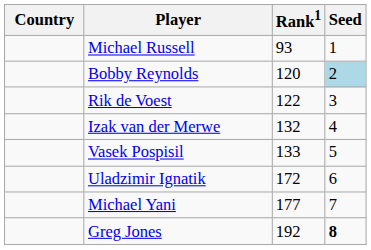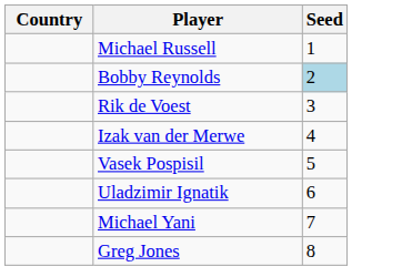 <table class="sortable wikitable">
 <tr>
 <th width="70">Country</th>
 <th width="175">Player</th>
-<th>Rank<sup>1</sup></th>
 <th>Seed</th>
 </tr>
 <tr>
 <td></td>
 <td><a href='#'>Michael Russell</a></td>
-<td>93</td>
 <td>1</td>
 </tr>
 <tr>
 <td></td>
 <td><a href='#'>Bobby Reynolds</a></td>
-<td>120</td>
 <td style="background: lightblue;">2</td>
 </tr>
 <tr>
 <td></td>
 <td><a href='#'>Rik de Voest</a></td>
-<td>122</td>
 <td>3</td>
 </tr>
 <tr>
 <td></td>
 <td><a href='#'>Izak van der Merwe</a></td>
-<td>132</td>
 <td>4</td>
 </tr>
 <tr>
 <td></td>
 <td><a href='#'>Vasek Pospisil</a></td>
-<td>133</td>
 <td>5</td>
 </tr>
 <tr>
 <td></td>
 <td><a href='#'>Uladzimir Ignatik</a></td>
-<td>172</td>
 <td>6</td>
 </tr>
 <tr>
 <td></td>
 <td><a href='#'>Michael Yani</a></td>
-<td>177</td>
 <td>7</td>
 </tr>
 <tr>
 <td></td>
 <td><a href='#'>Greg Jones</a></td>
-<td>192</td>
-<td><strong>8</strong></td>
+<td>8</td>
 </tr>
 </table>
